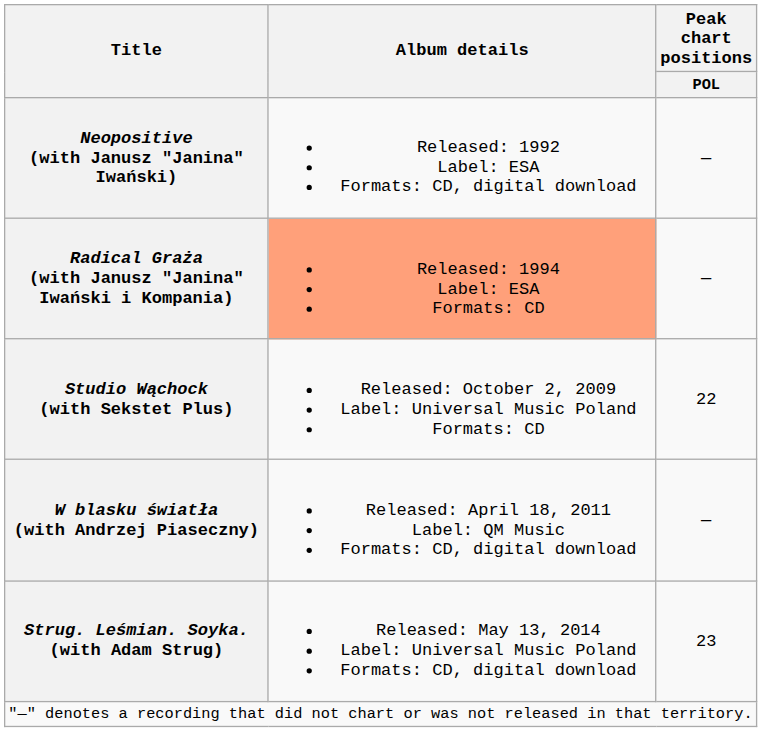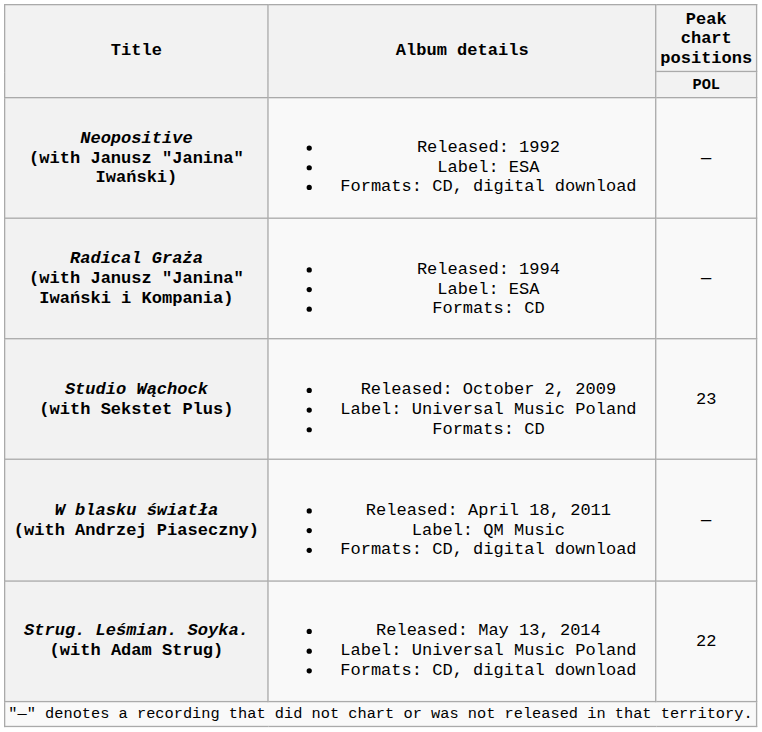 <table class="wikitable plainrowheaders" style="text-align:center;">
 <tr>
 <th scope="col" rowspan="2" style="width:15em;">Title</th>
 <th scope="col" rowspan="2">Album details</th>
 <th scope="col">Peak chart positions</th>
 </tr>
 <tr>
 <th scope="col" style="width:3em;font-size:90%;">POL<br></th>
 </tr>
 <tr>
 <th scope="row"><em>Neopositive</em><br>(with Janusz "Janina" Iwański)</th>
 <td><br><ul><li>Released: 1992</li><li>Label: ESA</li><li>Formats: CD, digital download</li></ul></td>
 <td>—</td>
 </tr>
 <tr>
 <th scope="row"><em>Radical Graża</em><br>(with Janusz "Janina" Iwański i Kompania)</th>
-<td style="background: lightsalmon;"><br><ul><li>Released: 1994</li><li>Label: ESA</li><li>Formats: CD</li></ul></td>
+<td><br><ul><li>Released: 1994</li><li>Label: ESA</li><li>Formats: CD</li></ul></td>
 <td>—</td>
 </tr>
 <tr>
 <th scope="row"><em>Studio Wąchock</em><br>(with Sekstet Plus)</th>
 <td><br><ul><li>Released: October 2, 2009</li><li>Label: Universal Music Poland</li><li>Formats: CD</li></ul></td>
-<td>22</td>
+<td>23</td>
 </tr>
 <tr>
 <th scope="row"><em>W blasku światła</em><br>(with Andrzej Piaseczny)</th>
 <td><br><ul><li>Released: April 18, 2011</li><li>Label:  QM Music</li><li>Formats: CD, digital download</li></ul></td>
 <td>—</td>
 </tr>
 <tr>
 <th scope="row"><em>Strug. Leśmian. Soyka.</em><br>(with Adam Strug)</th>
 <td><br><ul><li>Released: May 13, 2014</li><li>Label: Universal Music Poland</li><li>Formats: CD, digital download</li></ul></td>
-<td>23</td>
+<td>22</td>
 </tr>
 <tr>
 <td colspan="20" style="font-size:90%">"—" denotes a recording that did not chart or was not released in that territory.</td>
 </tr>
 </table>
